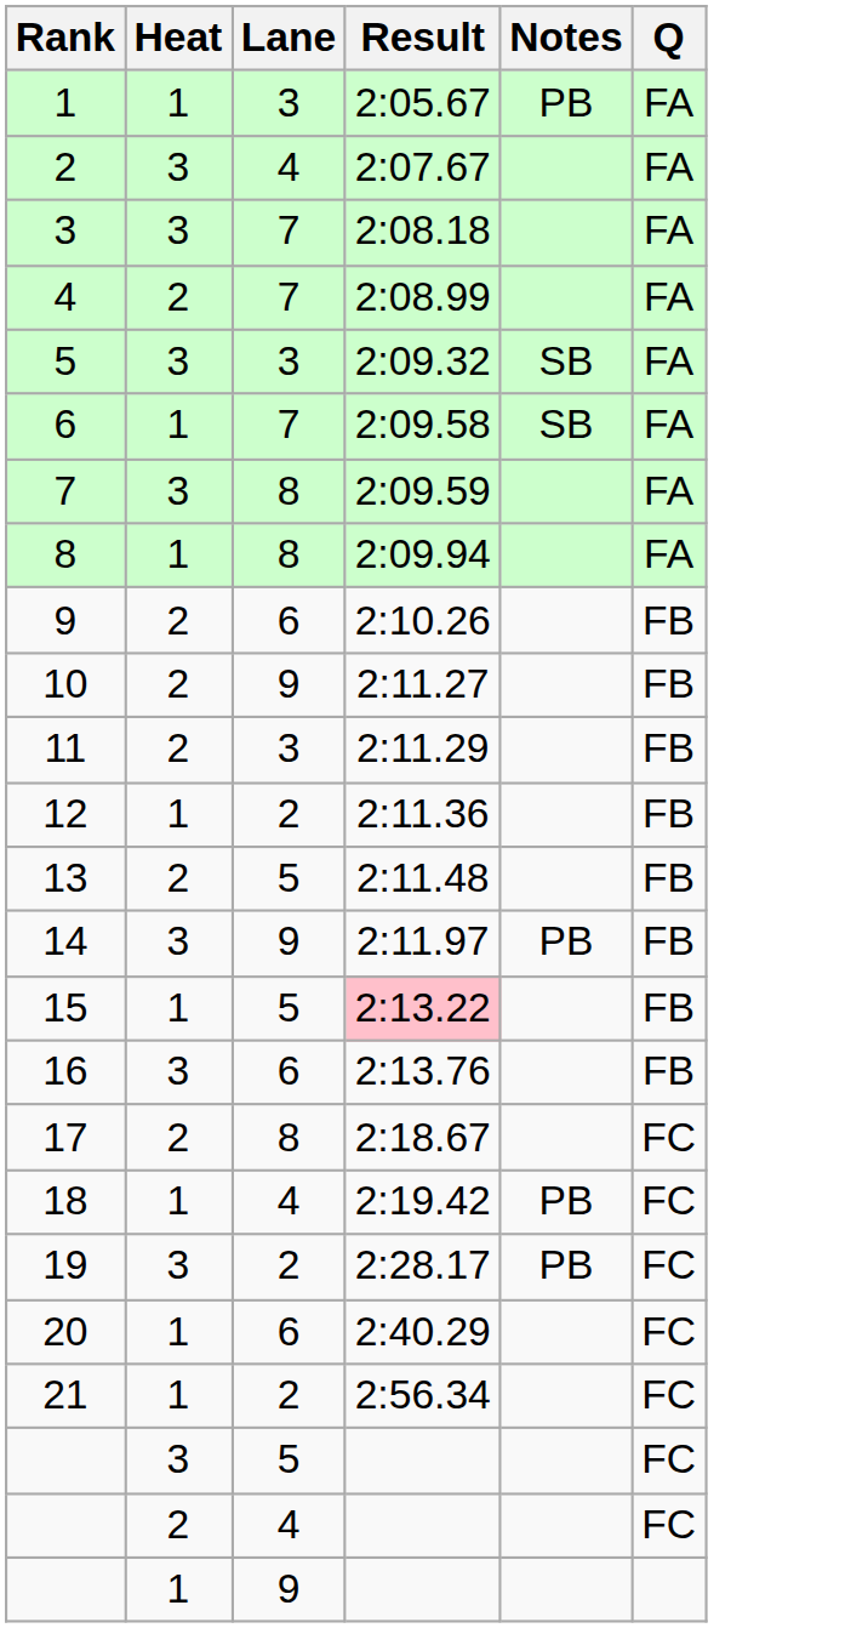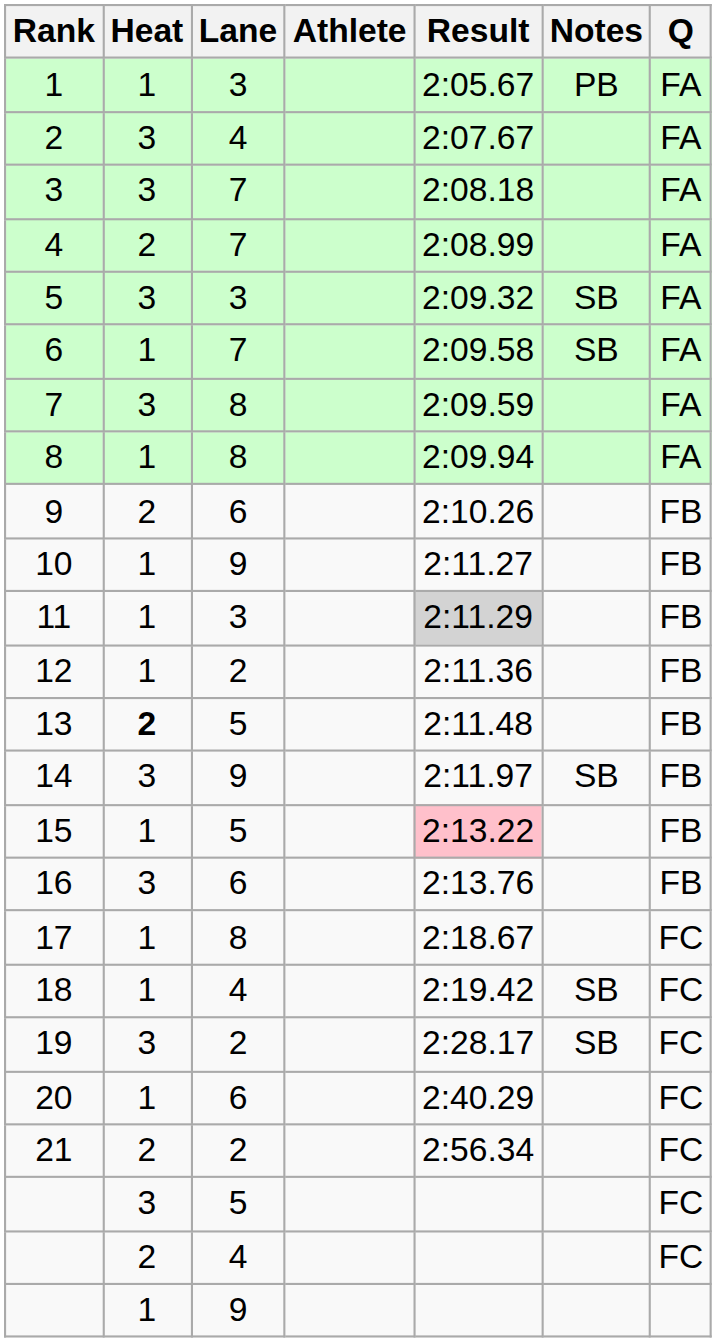 <table class="wikitable sortable" style="text-align:center">
 <tr>
 <th>Rank</th>
 <th>Heat</th>
 <th>Lane</th>
+<th>Athlete</th>
 <th>Result</th>
 <th>Notes</th>
 <th>Q</th>
 </tr>
 <tr bgcolor=ccffcc>
 <td>1</td>
 <td>1</td>
 <td>3</td>
+<td align=left></td>
 <td>2:05.67</td>
 <td>PB</td>
 <td>FA</td>
 </tr>
 <tr bgcolor=ccffcc>
 <td>2</td>
 <td>3</td>
 <td>4</td>
+<td align=left></td>
 <td>2:07.67</td>
 <td></td>
 <td>FA</td>
 </tr>
 <tr bgcolor=ccffcc>
 <td>3</td>
 <td>3</td>
 <td>7</td>
+<td align=left></td>
 <td>2:08.18</td>
 <td></td>
 <td>FA</td>
 </tr>
 <tr bgcolor=ccffcc>
 <td>4</td>
 <td>2</td>
 <td>7</td>
+<td align=left></td>
 <td>2:08.99</td>
 <td></td>
 <td>FA</td>
 </tr>
 <tr bgcolor=ccffcc>
 <td>5</td>
 <td>3</td>
 <td>3</td>
+<td align=left></td>
 <td>2:09.32</td>
 <td>SB</td>
 <td>FA</td>
 </tr>
 <tr bgcolor=ccffcc>
 <td>6</td>
 <td>1</td>
 <td>7</td>
+<td align=left></td>
 <td>2:09.58</td>
 <td>SB</td>
 <td>FA</td>
 </tr>
 <tr bgcolor=ccffcc>
 <td>7</td>
 <td>3</td>
 <td>8</td>
+<td align=left></td>
 <td>2:09.59</td>
 <td></td>
 <td>FA</td>
 </tr>
 <tr bgcolor=ccffcc>
 <td>8</td>
 <td>1</td>
 <td>8</td>
+<td align=left></td>
 <td>2:09.94</td>
 <td></td>
 <td>FA</td>
 </tr>
 <tr>
 <td>9</td>
 <td>2</td>
 <td>6</td>
+<td align=left></td>
 <td>2:10.26</td>
 <td></td>
 <td>FB</td>
 </tr>
 <tr>
 <td>10</td>
-<td>2</td>
+<td>1</td>
 <td>9</td>
+<td align=left></td>
 <td>2:11.27</td>
 <td></td>
 <td>FB</td>
 </tr>
 <tr>
 <td>11</td>
-<td>2</td>
+<td>1</td>
 <td>3</td>
-<td>2:11.29</td>
+<td align=left></td>
+<td style="background: lightgrey;">2:11.29</td>
 <td></td>
 <td>FB</td>
 </tr>
 <tr>
 <td>12</td>
 <td>1</td>
 <td>2</td>
+<td align=left></td>
 <td>2:11.36</td>
 <td></td>
 <td>FB</td>
 </tr>
 <tr>
 <td>13</td>
-<td>2</td>
+<td><strong>2</strong></td>
 <td>5</td>
+<td align=left></td>
 <td>2:11.48</td>
 <td></td>
 <td>FB</td>
 </tr>
 <tr>
 <td>14</td>
 <td>3</td>
 <td>9</td>
+<td align=left></td>
 <td>2:11.97</td>
-<td>PB</td>
+<td>SB</td>
 <td>FB</td>
 </tr>
 <tr>
 <td>15</td>
 <td>1</td>
 <td>5</td>
+<td align=left></td>
 <td style="background: pink;">2:13.22</td>
 <td></td>
 <td>FB</td>
 </tr>
 <tr>
 <td>16</td>
 <td>3</td>
 <td>6</td>
+<td align=left></td>
 <td>2:13.76</td>
 <td></td>
 <td>FB</td>
 </tr>
 <tr>
 <td>17</td>
-<td>2</td>
+<td>1</td>
 <td>8</td>
+<td align=left></td>
 <td>2:18.67</td>
 <td></td>
 <td>FC</td>
 </tr>
 <tr>
 <td>18</td>
 <td>1</td>
 <td>4</td>
+<td align=left></td>
 <td>2:19.42</td>
-<td>PB</td>
+<td>SB</td>
 <td>FC</td>
 </tr>
 <tr>
 <td>19</td>
 <td>3</td>
 <td>2</td>
+<td align=left></td>
 <td>2:28.17</td>
-<td>PB</td>
+<td>SB</td>
 <td>FC</td>
 </tr>
 <tr>
 <td>20</td>
 <td>1</td>
 <td>6</td>
+<td align=left></td>
 <td>2:40.29</td>
 <td></td>
 <td>FC</td>
 </tr>
 <tr>
 <td>21</td>
-<td>1</td>
 <td>2</td>
+<td>2</td>
+<td align=left></td>
 <td>2:56.34</td>
 <td></td>
 <td>FC</td>
 </tr>
 <tr>
 <td></td>
 <td>3</td>
 <td>5</td>
+<td align=left></td>
 <td></td>
 <td></td>
 <td>FC</td>
 </tr>
 <tr>
 <td></td>
 <td>2</td>
 <td>4</td>
+<td align=left></td>
 <td></td>
 <td></td>
 <td>FC</td>
 </tr>
 <tr>
 <td></td>
 <td>1</td>
 <td>9</td>
+<td align=left></td>
 <td></td>
 <td></td>
 <td></td>
 </tr>
 </table>
